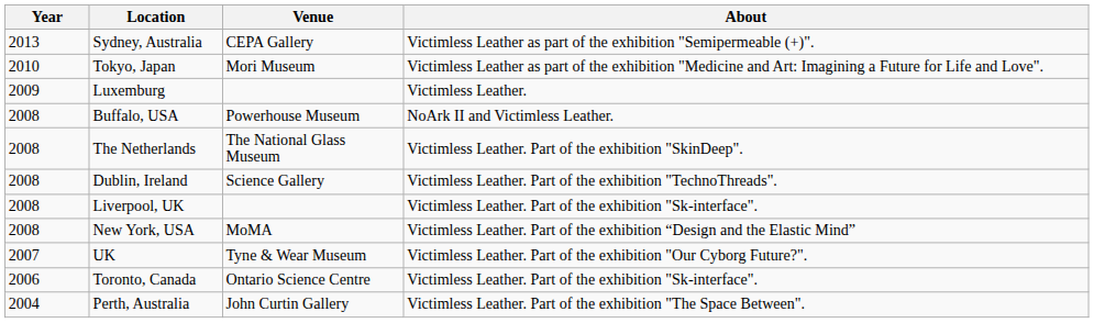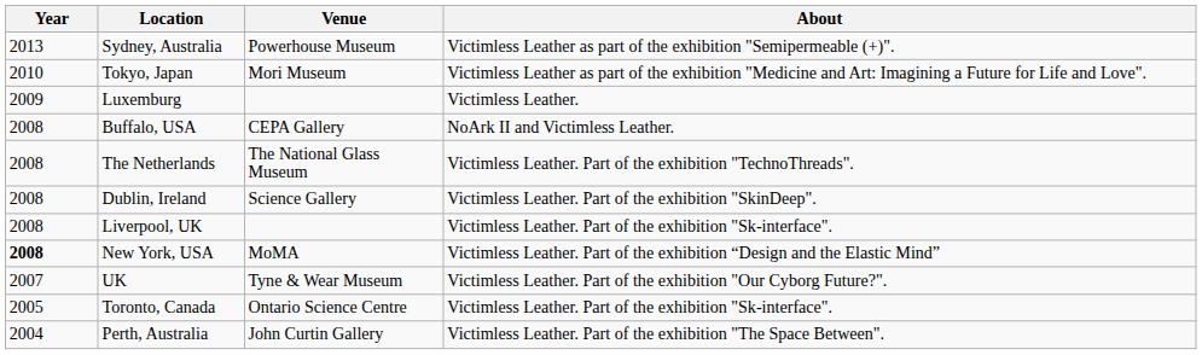 <table class="wikitable" border="1">
 <tr>
 <th width="80">Year</th>
 <th width="130">Location</th>
 <th width="180">Venue</th>
 <th width="700">About</th>
 </tr>
 <tr>
 <td>2013</td>
 <td>Sydney, Australia</td>
-<td>CEPA Gallery</td>
+<td>Powerhouse Museum</td>
 <td>Victimless Leather as part of the exhibition "Semipermeable (+)".</td>
 </tr>
 <tr>
 <td>2010</td>
 <td>Tokyo, Japan</td>
 <td>Mori Museum</td>
 <td>Victimless Leather as part of the exhibition "Medicine and Art: Imagining a Future for Life and Love".</td>
 </tr>
 <tr>
 <td>2009</td>
 <td>Luxemburg</td>
 <td></td>
 <td>Victimless Leather.</td>
 </tr>
 <tr>
 <td>2008</td>
 <td>Buffalo, USA</td>
-<td>Powerhouse Museum</td>
+<td>CEPA Gallery</td>
 <td>NoArk II and Victimless Leather.</td>
 </tr>
 <tr>
 <td>2008</td>
 <td>The Netherlands</td>
 <td>The National Glass Museum</td>
-<td>Victimless Leather. Part of the exhibition "SkinDeep".</td>
+<td>Victimless Leather. Part of the exhibition "TechnoThreads".</td>
 </tr>
 <tr>
 <td>2008</td>
 <td>Dublin, Ireland</td>
 <td>Science Gallery</td>
-<td>Victimless Leather. Part of the exhibition "TechnoThreads".</td>
+<td>Victimless Leather. Part of the exhibition "SkinDeep".</td>
 </tr>
 <tr>
 <td>2008</td>
 <td>Liverpool, UK</td>
 <td></td>
 <td>Victimless Leather. Part of the exhibition "Sk-interface".</td>
 </tr>
 <tr>
-<td>2008</td>
+<td><strong>2008</strong></td>
 <td>New York, USA</td>
 <td>MoMA</td>
 <td>Victimless Leather. Part of the exhibition “Design and the Elastic Mind”</td>
 </tr>
 <tr>
 <td>2007</td>
 <td>UK</td>
 <td>Tyne & Wear Museum</td>
 <td>Victimless Leather. Part of the exhibition "Our Cyborg Future?".</td>
 </tr>
 <tr>
-<td>2006</td>
+<td>2005</td>
 <td>Toronto, Canada</td>
 <td>Ontario Science Centre</td>
 <td>Victimless Leather. Part of the exhibition "Sk-interface".</td>
 </tr>
 <tr>
 <td>2004</td>
 <td>Perth, Australia</td>
 <td>John Curtin Gallery</td>
 <td>Victimless Leather. Part of the exhibition "The Space Between".</td>
 </tr>
 </table>
